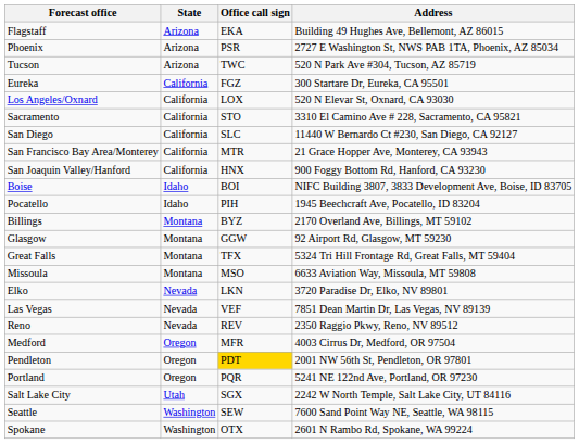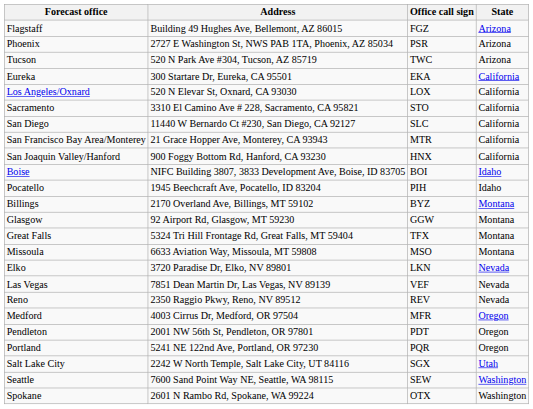 <table class="wikitable sortable">
 <tr>
 <th>Forecast office</th>
+<th>Address</th>
+<th>Office call sign</th>
 <th>State</th>
-<th>Office call sign</th>
-<th>Address</th>
 </tr>
 <tr>
 <td>Flagstaff</td>
+<td>Building 49 Hughes Ave, Bellemont, AZ 86015</td>
+<td>FGZ</td>
 <td><a href='#'>Arizona</a></td>
-<td>EKA</td>
-<td>Building 49 Hughes Ave, Bellemont, AZ 86015</td>
 </tr>
 <tr>
 <td>Phoenix</td>
+<td>2727 E Washington St, NWS PAB 1TA, Phoenix, AZ 85034</td>
+<td>PSR</td>
 <td>Arizona</td>
-<td>PSR</td>
-<td>2727 E Washington St, NWS PAB 1TA, Phoenix, AZ 85034</td>
 </tr>
 <tr>
 <td>Tucson</td>
+<td>520 N Park Ave #304, Tucson, AZ 85719</td>
+<td>TWC</td>
 <td>Arizona</td>
-<td>TWC</td>
-<td>520 N Park Ave #304, Tucson, AZ 85719</td>
 </tr>
 <tr>
 <td>Eureka</td>
+<td>300 Startare Dr, Eureka, CA 95501</td>
+<td>EKA</td>
 <td><a href='#'>California</a></td>
-<td>FGZ</td>
-<td>300 Startare Dr, Eureka, CA 95501</td>
 </tr>
 <tr>
 <td><a href='#'>Los Angeles/Oxnard</a></td>
+<td>520 N Elevar St, Oxnard, CA 93030</td>
+<td>LOX</td>
 <td>California</td>
-<td>LOX</td>
-<td>520 N Elevar St, Oxnard, CA 93030</td>
 </tr>
 <tr>
 <td>Sacramento</td>
+<td>3310 El Camino Ave # 228, Sacramento, CA 95821</td>
+<td>STO</td>
 <td>California</td>
-<td>STO</td>
-<td>3310 El Camino Ave # 228, Sacramento, CA 95821</td>
 </tr>
 <tr>
 <td>San Diego</td>
+<td>11440 W Bernardo Ct #230, San Diego, CA 92127</td>
+<td>SLC</td>
 <td>California</td>
-<td>SLC</td>
-<td>11440 W Bernardo Ct #230, San Diego, CA 92127</td>
 </tr>
 <tr>
 <td>San Francisco Bay Area/Monterey</td>
+<td>21 Grace Hopper Ave, Monterey, CA 93943</td>
+<td>MTR</td>
 <td>California</td>
-<td>MTR</td>
-<td>21 Grace Hopper Ave, Monterey, CA 93943</td>
 </tr>
 <tr>
 <td>San Joaquin Valley/Hanford</td>
+<td>900 Foggy Bottom Rd, Hanford, CA 93230</td>
+<td>HNX</td>
 <td>California</td>
-<td>HNX</td>
-<td>900 Foggy Bottom Rd, Hanford, CA 93230</td>
 </tr>
 <tr>
 <td><a href='#'>Boise</a></td>
+<td>NIFC Building 3807, 3833 Development Ave, Boise, ID 83705</td>
+<td>BOI</td>
 <td><a href='#'>Idaho</a></td>
-<td>BOI</td>
-<td>NIFC Building 3807, 3833 Development Ave, Boise, ID 83705</td>
 </tr>
 <tr>
 <td>Pocatello</td>
+<td>1945 Beechcraft Ave, Pocatello, ID 83204</td>
+<td>PIH</td>
 <td>Idaho</td>
-<td>PIH</td>
-<td>1945 Beechcraft Ave, Pocatello, ID 83204</td>
 </tr>
 <tr>
 <td>Billings</td>
+<td>2170 Overland Ave, Billings, MT 59102</td>
+<td>BYZ</td>
 <td><a href='#'>Montana</a></td>
-<td>BYZ</td>
-<td>2170 Overland Ave, Billings, MT 59102</td>
 </tr>
 <tr>
 <td>Glasgow</td>
+<td>92 Airport Rd, Glasgow, MT 59230</td>
+<td>GGW</td>
 <td>Montana</td>
-<td>GGW</td>
-<td>92 Airport Rd, Glasgow, MT 59230</td>
 </tr>
 <tr>
 <td>Great Falls</td>
+<td>5324 Tri Hill Frontage Rd, Great Falls, MT 59404</td>
+<td>TFX</td>
 <td>Montana</td>
-<td>TFX</td>
-<td>5324 Tri Hill Frontage Rd, Great Falls, MT 59404</td>
 </tr>
 <tr>
 <td>Missoula</td>
+<td>6633 Aviation Way, Missoula, MT 59808</td>
+<td>MSO</td>
 <td>Montana</td>
-<td>MSO</td>
-<td>6633 Aviation Way, Missoula, MT 59808</td>
 </tr>
 <tr>
 <td>Elko</td>
+<td>3720 Paradise Dr, Elko, NV 89801</td>
+<td>LKN</td>
 <td><a href='#'>Nevada</a></td>
-<td>LKN</td>
-<td>3720 Paradise Dr, Elko, NV 89801</td>
 </tr>
 <tr>
 <td>Las Vegas</td>
+<td>7851 Dean Martin Dr, Las Vegas, NV 89139</td>
+<td>VEF</td>
 <td>Nevada</td>
-<td>VEF</td>
-<td>7851 Dean Martin Dr, Las Vegas, NV 89139</td>
 </tr>
 <tr>
 <td>Reno</td>
+<td>2350 Raggio Pkwy, Reno, NV 89512</td>
+<td>REV</td>
 <td>Nevada</td>
-<td>REV</td>
-<td>2350 Raggio Pkwy, Reno, NV 89512</td>
 </tr>
 <tr>
 <td>Medford</td>
+<td>4003 Cirrus Dr, Medford, OR 97504</td>
+<td>MFR</td>
 <td><a href='#'>Oregon</a></td>
-<td>MFR</td>
-<td>4003 Cirrus Dr, Medford, OR 97504</td>
 </tr>
 <tr>
 <td>Pendleton</td>
+<td>2001 NW 56th St, Pendleton, OR 97801</td>
+<td>PDT</td>
 <td>Oregon</td>
-<td style="background: gold;">PDT</td>
-<td>2001 NW 56th St, Pendleton, OR 97801</td>
 </tr>
 <tr>
 <td>Portland</td>
+<td>5241 NE 122nd Ave, Portland, OR 97230</td>
+<td>PQR</td>
 <td>Oregon</td>
-<td>PQR</td>
-<td>5241 NE 122nd Ave, Portland, OR 97230</td>
 </tr>
 <tr>
 <td>Salt Lake City</td>
+<td>2242 W North Temple, Salt Lake City, UT 84116</td>
+<td>SGX</td>
 <td><a href='#'>Utah</a></td>
-<td>SGX</td>
-<td>2242 W North Temple, Salt Lake City, UT 84116</td>
 </tr>
 <tr>
 <td>Seattle</td>
+<td>7600 Sand Point Way NE, Seattle, WA 98115 </td>
+<td>SEW</td>
 <td><a href='#'>Washington</a></td>
-<td>SEW</td>
-<td>7600 Sand Point Way NE, Seattle, WA 98115 </td>
 </tr>
 <tr>
 <td>Spokane</td>
+<td>2601 N Rambo Rd, Spokane, WA 99224</td>
+<td>OTX</td>
 <td>Washington</td>
-<td>OTX</td>
-<td>2601 N Rambo Rd, Spokane, WA 99224</td>
 </tr>
 </table>
